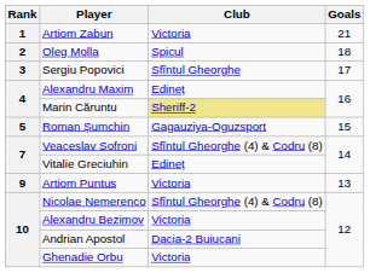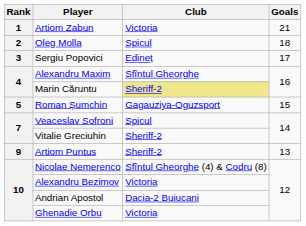 <table class="wikitable">
 <tr>
 <th>Rank</th>
 <th>Player</th>
 <th>Club</th>
 <th>Goals</th>
 </tr>
 <tr>
 <th rowspan=1 align=center>1</th>
 <td> <a href='#'>Artiom Zabun</a></td>
 <td><a href='#'>Victoria</a></td>
 <td align=center>21</td>
 </tr>
 <tr>
 <th rowspan=1 align=center>2</th>
 <td> <a href='#'>Oleg Molla</a></td>
 <td><a href='#'>Spicul</a></td>
 <td align=center>18</td>
 </tr>
 <tr>
 <th rowspan=1 align=center>3</th>
 <td> Sergiu Popovici</td>
-<td><a href='#'>Sfîntul Gheorghe</a></td>
+<td><a href='#'>Edineț</a></td>
 <td align=center>17</td>
 </tr>
 <tr>
 <th rowspan=2 align=center>4</th>
 <td> <a href='#'>Alexandru Maxim</a></td>
-<td><a href='#'>Edineț</a></td>
+<td><a href='#'>Sfîntul Gheorghe</a></td>
 <td rowspan=2 align=center>16</td>
 </tr>
 <tr>
 <td> Marin Căruntu</td>
 <td style="background: khaki;"><a href='#'>Sheriff-2</a></td>
 </tr>
 <tr>
 <th rowspan=1 align=center>5</th>
 <td> <a href='#'>Roman Șumchin</a></td>
 <td><a href='#'>Gagauziya-Oguzsport</a></td>
 <td align=center>15</td>
 </tr>
 <tr>
 <th rowspan=2 align=center>7</th>
 <td> <a href='#'>Veaceslav Sofroni</a></td>
-<td><a href='#'>Sfîntul Gheorghe</a> (4) & <a href='#'>Codru</a> (8)</td>
+<td><a href='#'>Spicul</a></td>
 <td rowspan=2 align=center>14</td>
 </tr>
 <tr>
 <td> Vitalie Greciuhin</td>
-<td><a href='#'>Edineț</a></td>
+<td><a href='#'>Sheriff-2</a></td>
 </tr>
 <tr>
 <th rowspan=1 align=center>9</th>
 <td> <a href='#'>Artiom Puntus</a></td>
-<td><a href='#'>Victoria</a></td>
+<td><a href='#'>Sheriff-2</a></td>
 <td align=center>13</td>
 </tr>
 <tr>
 <th rowspan=4 align=center>10</th>
 <td> <a href='#'>Nicolae Nemerenco</a></td>
 <td><a href='#'>Sfîntul Gheorghe</a> (4) & <a href='#'>Codru</a> (8)</td>
 <td rowspan=4 align=center>12</td>
 </tr>
 <tr>
 <td> <a href='#'>Alexandru Bezimov</a></td>
 <td><a href='#'>Victoria</a></td>
 </tr>
 <tr>
 <td> Andrian Apostol</td>
 <td><a href='#'>Dacia-2 Buiucani</a></td>
 </tr>
 <tr>
 <td> <a href='#'>Ghenadie Orbu</a></td>
 <td><a href='#'>Victoria</a></td>
 </tr>
 </table>
